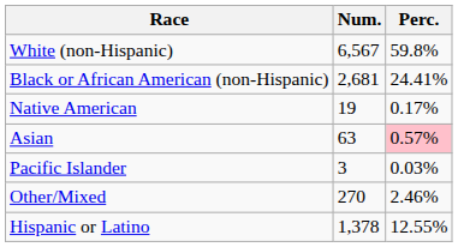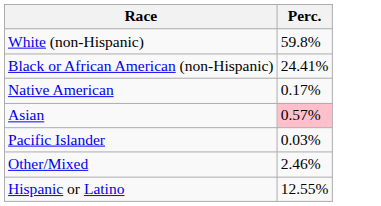 <table class="wikitable">
 <tr>
 <th>Race</th>
-<th>Num.</th>
 <th>Perc.</th>
 </tr>
 <tr>
 <td><a href='#'>White</a> (non-Hispanic)</td>
-<td>6,567</td>
 <td>59.8%</td>
 </tr>
 <tr>
 <td><a href='#'>Black or African American</a> (non-Hispanic)</td>
-<td>2,681</td>
 <td>24.41%</td>
 </tr>
 <tr>
 <td><a href='#'>Native American</a></td>
-<td>19</td>
 <td>0.17%</td>
 </tr>
 <tr>
 <td><a href='#'>Asian</a></td>
-<td>63</td>
 <td style="background: pink;">0.57%</td>
 </tr>
 <tr>
 <td><a href='#'>Pacific Islander</a></td>
-<td>3</td>
 <td>0.03%</td>
 </tr>
 <tr>
 <td><a href='#'>Other/Mixed</a></td>
-<td>270</td>
 <td>2.46%</td>
 </tr>
 <tr>
 <td><a href='#'>Hispanic</a> or <a href='#'>Latino</a></td>
-<td>1,378</td>
 <td>12.55%</td>
 </tr>
 </table>
